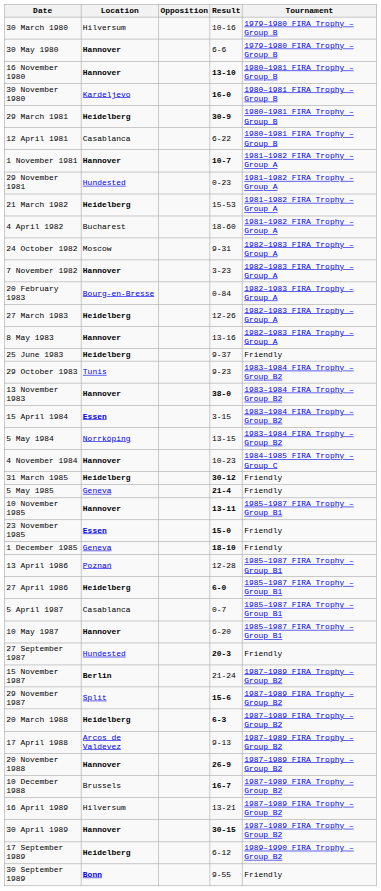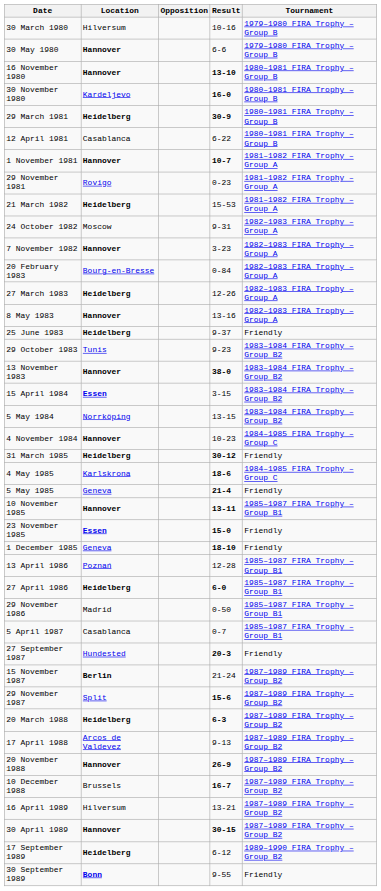 <table class="wikitable">
 <tr style="text-align:left;">
 <th>Date</th>
 <th>Location</th>
 <th>Opposition</th>
 <th>Result</th>
 <th>Tournament</th>
 </tr>
 <tr>
 <td>30 March 1980</td>
 <td>Hilversum</td>
 <td></td>
 <td>10-16</td>
 <td><a href='#'>1979–1980 FIRA Trophy – Group B</a></td>
 </tr>
 <tr>
 <td>30 May 1980</td>
 <td><strong>Hannover</strong></td>
 <td></td>
 <td>6-6</td>
 <td><a href='#'>1979–1980 FIRA Trophy – Group B</a></td>
 </tr>
 <tr>
 <td>16 November 1980</td>
 <td><strong>Hannover</strong></td>
 <td></td>
 <td><strong>13-10</strong></td>
 <td><a href='#'>1980–1981 FIRA Trophy – Group B</a></td>
 </tr>
 <tr>
 <td>30 November 1980</td>
 <td><a href='#'>Kardeljevo</a></td>
 <td></td>
 <td><strong>16-0</strong></td>
 <td><a href='#'>1980–1981 FIRA Trophy – Group B</a></td>
 </tr>
 <tr>
 <td>29 March 1981</td>
 <td><strong>Heidelberg</strong></td>
 <td></td>
 <td><strong>30-9</strong></td>
 <td><a href='#'>1980–1981 FIRA Trophy – Group B</a></td>
 </tr>
 <tr>
 <td>12 April 1981</td>
 <td>Casablanca</td>
 <td></td>
 <td>6-22</td>
 <td><a href='#'>1980–1981 FIRA Trophy – Group B</a></td>
 </tr>
 <tr>
 <td>1 November 1981</td>
 <td><strong>Hannover</strong></td>
 <td></td>
 <td><strong>10-7</strong></td>
 <td><a href='#'>1981–1982 FIRA Trophy – Group A</a></td>
 </tr>
 <tr>
 <td>29 November 1981</td>
-<td><a href='#'>Hundested</a></td>
+<td><a href='#'>Rovigo</a></td>
 <td></td>
 <td>0-23</td>
 <td><a href='#'>1981–1982 FIRA Trophy – Group A</a></td>
 </tr>
 <tr>
 <td>21 March 1982</td>
 <td><strong>Heidelberg</strong></td>
 <td></td>
 <td>15-53</td>
-<td><a href='#'>1981–1982 FIRA Trophy – Group A</a></td>
-</tr>
-<tr>
-<td>4 April 1982</td>
-<td>Bucharest</td>
-<td></td>
-<td>18-60</td>
 <td><a href='#'>1981–1982 FIRA Trophy – Group A</a></td>
 </tr>
 <tr>
 <td>24 October 1982</td>
 <td>Moscow</td>
 <td></td>
 <td>9-31</td>
 <td><a href='#'>1982–1983 FIRA Trophy – Group A</a></td>
 </tr>
 <tr>
 <td>7 November 1982</td>
 <td><strong>Hannover</strong></td>
 <td></td>
 <td>3-23</td>
 <td><a href='#'>1982–1983 FIRA Trophy – Group A</a></td>
 </tr>
 <tr>
 <td>20 February 1983</td>
 <td><a href='#'>Bourg-en-Bresse</a></td>
 <td></td>
 <td>0-84</td>
 <td><a href='#'>1982–1983 FIRA Trophy – Group A</a></td>
 </tr>
 <tr>
 <td>27 March 1983</td>
 <td><strong>Heidelberg</strong></td>
 <td></td>
 <td>12-26</td>
 <td><a href='#'>1982–1983 FIRA Trophy – Group A</a></td>
 </tr>
 <tr>
 <td>8 May 1983</td>
 <td><strong>Hannover</strong></td>
 <td></td>
 <td>13-16</td>
 <td><a href='#'>1982–1983 FIRA Trophy – Group A</a></td>
 </tr>
 <tr>
 <td>25 June 1983</td>
 <td><strong>Heidelberg</strong></td>
 <td></td>
 <td>9-37</td>
 <td>Friendly</td>
 </tr>
 <tr>
 <td>29 October 1983</td>
 <td><a href='#'>Tunis</a></td>
 <td></td>
 <td>9-23</td>
 <td><a href='#'>1983–1984 FIRA Trophy – Group B2</a></td>
 </tr>
 <tr>
 <td>13 November 1983</td>
 <td><strong>Hannover</strong></td>
 <td></td>
 <td><strong>38-0</strong></td>
 <td><a href='#'>1983–1984 FIRA Trophy – Group B2</a></td>
 </tr>
 <tr>
 <td>15 April 1984</td>
 <td><strong><a href='#'>Essen</a></strong></td>
 <td></td>
 <td>3-15</td>
 <td><a href='#'>1983–1984 FIRA Trophy – Group B2</a></td>
 </tr>
 <tr>
 <td>5 May 1984</td>
 <td><a href='#'>Norrköping</a></td>
 <td></td>
 <td>13-15</td>
 <td><a href='#'>1983–1984 FIRA Trophy – Group B2</a></td>
 </tr>
 <tr>
 <td>4 November 1984</td>
 <td><strong>Hannover</strong></td>
 <td></td>
 <td>10-23</td>
 <td><a href='#'>1984–1985 FIRA Trophy – Group C</a></td>
 </tr>
 <tr>
 <td>31 March 1985</td>
 <td><strong>Heidelberg</strong></td>
 <td></td>
 <td><strong>30-12</strong></td>
 <td>Friendly</td>
 </tr>
 <tr>
+<td>4 May 1985</td>
+<td><a href='#'>Karlskrona</a></td>
+<td></td>
+<td><strong>18-6</strong></td>
+<td><a href='#'>1984–1985 FIRA Trophy – Group C</a></td>
+</tr>
+<tr>
 <td>5 May 1985</td>
 <td><a href='#'>Geneva</a></td>
 <td></td>
 <td><strong>21-4</strong></td>
 <td>Friendly</td>
 </tr>
 <tr>
 <td>10 November 1985</td>
 <td><strong>Hannover</strong></td>
 <td></td>
 <td><strong>13-11</strong></td>
 <td><a href='#'>1985–1987 FIRA Trophy – Group B1</a></td>
 </tr>
 <tr>
 <td>23 November 1985</td>
 <td><strong><a href='#'>Essen</a></strong></td>
 <td></td>
 <td><strong>15-0</strong></td>
 <td>Friendly</td>
 </tr>
 <tr>
 <td>1 December 1985</td>
 <td><a href='#'>Geneva</a></td>
 <td></td>
 <td><strong>18-10</strong></td>
 <td>Friendly</td>
 </tr>
 <tr>
 <td>13 April 1986</td>
 <td><a href='#'>Poznań</a></td>
 <td></td>
 <td>12-28</td>
 <td><a href='#'>1985–1987 FIRA Trophy – Group B1</a></td>
 </tr>
 <tr>
 <td>27 April 1986</td>
 <td><strong>Heidelberg</strong></td>
 <td></td>
 <td><strong>6-0</strong></td>
 <td><a href='#'>1985–1987 FIRA Trophy – Group B1</a></td>
 </tr>
 <tr>
+<td>29 November 1986</td>
+<td>Madrid</td>
+<td></td>
+<td>0-50</td>
+<td><a href='#'>1985–1987 FIRA Trophy – Group B1</a></td>
+</tr>
+<tr>
 <td>5 April 1987</td>
 <td>Casablanca</td>
 <td></td>
 <td>0-7</td>
-<td><a href='#'>1985–1987 FIRA Trophy – Group B1</a></td>
-</tr>
-<tr>
-<td>10 May 1987</td>
-<td><strong>Hannover</strong></td>
-<td></td>
-<td>6-20</td>
 <td><a href='#'>1985–1987 FIRA Trophy – Group B1</a></td>
 </tr>
 <tr>
 <td>27 September 1987</td>
 <td><a href='#'>Hundested</a></td>
 <td></td>
 <td><strong>20-3</strong></td>
 <td>Friendly</td>
 </tr>
 <tr>
 <td>15 November 1987</td>
 <td><strong>Berlin</strong></td>
 <td></td>
 <td>21-24</td>
 <td><a href='#'>1987–1989 FIRA Trophy – Group B2</a></td>
 </tr>
 <tr>
 <td>29 November 1987</td>
 <td><a href='#'>Split</a></td>
 <td></td>
 <td><strong>15-6</strong></td>
 <td><a href='#'>1987–1989 FIRA Trophy – Group B2</a></td>
 </tr>
 <tr>
 <td>20 March 1988</td>
 <td><strong>Heidelberg</strong></td>
 <td></td>
 <td><strong>6-3</strong></td>
 <td><a href='#'>1987–1989 FIRA Trophy – Group B2</a></td>
 </tr>
 <tr>
 <td>17 April 1988</td>
 <td><a href='#'>Arcos de Valdevez</a></td>
 <td></td>
 <td>9-13</td>
 <td><a href='#'>1987–1989 FIRA Trophy – Group B2</a></td>
 </tr>
 <tr>
 <td>20 November 1988</td>
 <td><strong>Hannover</strong></td>
 <td></td>
 <td><strong>26-9</strong></td>
 <td><a href='#'>1987–1989 FIRA Trophy – Group B2</a></td>
 </tr>
 <tr>
 <td>10 December 1988</td>
 <td>Brussels</td>
 <td></td>
 <td><strong>16-7</strong></td>
 <td><a href='#'>1987–1989 FIRA Trophy – Group B2</a></td>
 </tr>
 <tr>
 <td>16 April 1989</td>
 <td>Hilversum</td>
 <td></td>
 <td>13-21</td>
 <td><a href='#'>1987–1989 FIRA Trophy – Group B2</a></td>
 </tr>
 <tr>
 <td>30 April 1989</td>
 <td><strong>Hannover</strong></td>
 <td></td>
 <td><strong>30-15</strong></td>
 <td><a href='#'>1987–1989 FIRA Trophy – Group B2</a></td>
 </tr>
 <tr>
 <td>17 September 1989</td>
 <td><strong>Heidelberg</strong></td>
 <td></td>
 <td>6-12</td>
 <td><a href='#'>1989–1990 FIRA Trophy – Group B2</a></td>
 </tr>
 <tr>
 <td>30 September 1989</td>
 <td><strong><a href='#'>Bonn</a></strong></td>
 <td></td>
 <td>9-55</td>
 <td>Friendly</td>
 </tr>
 </table>
